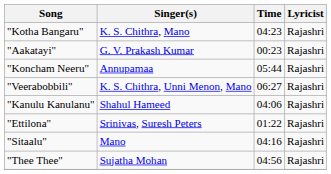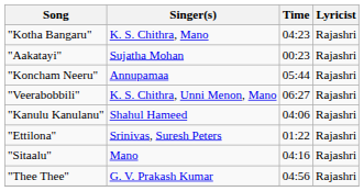 <table class="wikitable tracklist" style="font-size:95%;">
 <tr>
 <th>Song</th>
 <th>Singer(s)</th>
 <th>Time</th>
 <th>Lyricist</th>
 </tr>
 <tr>
 <td>"Kotha Bangaru"</td>
 <td><a href='#'>K. S. Chithra</a>, <a href='#'>Mano</a></td>
 <td>04:23</td>
 <td>Rajashri</td>
 </tr>
 <tr>
 <td>"Aakatayi"</td>
-<td><a href='#'>G. V. Prakash Kumar</a></td>
+<td><a href='#'>Sujatha Mohan</a></td>
 <td>00:23</td>
 <td>Rajashri</td>
 </tr>
 <tr>
 <td>"Koncham Neeru"</td>
 <td><a href='#'>Annupamaa</a></td>
 <td>05:44</td>
 <td>Rajashri</td>
 </tr>
 <tr>
 <td>"Veerabobbili"</td>
 <td><a href='#'>K. S. Chithra</a>, <a href='#'>Unni Menon</a>, <a href='#'>Mano</a></td>
 <td>06:27</td>
 <td>Rajashri</td>
 </tr>
 <tr>
 <td>"Kanulu Kanulanu"</td>
 <td><a href='#'>Shahul Hameed</a></td>
 <td>04:06</td>
 <td>Rajashri</td>
 </tr>
 <tr>
 <td>"Ettilona"</td>
 <td><a href='#'>Srinivas</a>, <a href='#'>Suresh Peters</a></td>
 <td>01:22</td>
 <td>Rajashri</td>
 </tr>
 <tr>
 <td>"Sitaalu"</td>
 <td><a href='#'>Mano</a></td>
 <td>04:16</td>
 <td>Rajashri</td>
 </tr>
 <tr>
 <td>"Thee Thee"</td>
-<td><a href='#'>Sujatha Mohan</a></td>
+<td><a href='#'>G. V. Prakash Kumar</a></td>
 <td>04:56</td>
 <td>Rajashri</td>
 </tr>
 <tr>
 </tr>
 </table>
